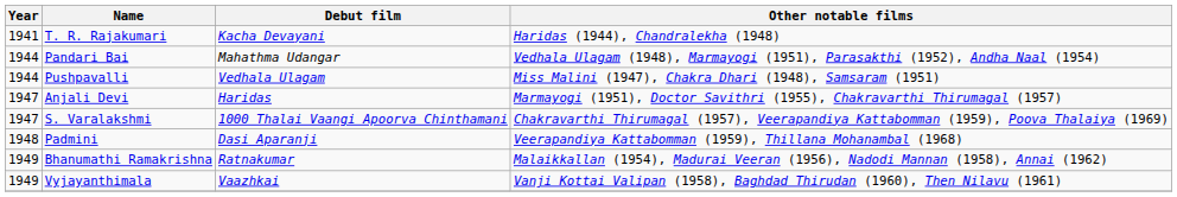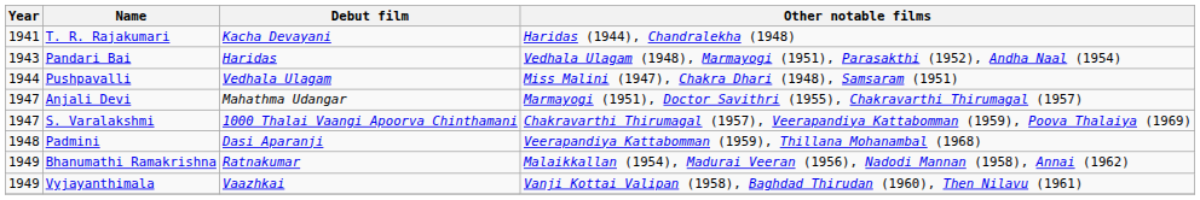 <table class="wikitable sortable">
 <tr>
 <th>Year</th>
 <th>Name</th>
 <th>Debut film</th>
 <th class=unsortable>Other notable films</th>
 </tr>
 <tr>
 <td>1941</td>
 <td><a href='#'>T. R. Rajakumari</a></td>
 <td><em><a href='#'>Kacha Devayani</a></em></td>
 <td><em><a href='#'>Haridas</a></em> (1944), <em><a href='#'>Chandralekha</a></em> (1948)</td>
 </tr>
 <tr>
-<td>1944</td>
+<td>1943</td>
 <td><a href='#'>Pandari Bai</a></td>
-<td><em>Mahathma Udangar</em></td>
+<td><em><a href='#'>Haridas</a></em></td>
 <td><em><a href='#'>Vedhala Ulagam</a></em> (1948), <em><a href='#'>Marmayogi</a></em> (1951), <em><a href='#'>Parasakthi</a></em> (1952), <em><a href='#'>Andha Naal</a></em> (1954)</td>
 </tr>
 <tr>
 <td>1944</td>
 <td><a href='#'>Pushpavalli</a></td>
 <td><em><a href='#'>Vedhala Ulagam</a></em></td>
 <td><em><a href='#'>Miss Malini</a></em> (1947), <em><a href='#'>Chakra Dhari</a></em> (1948), <em><a href='#'>Samsaram</a></em> (1951)</td>
 </tr>
 <tr>
 <td>1947</td>
 <td><a href='#'>Anjali Devi</a></td>
-<td><em><a href='#'>Haridas</a></em></td>
+<td><em>Mahathma Udangar</em></td>
 <td><em><a href='#'>Marmayogi</a></em> (1951), <em><a href='#'>Doctor Savithri</a></em> (1955), <em><a href='#'>Chakravarthi Thirumagal</a></em> (1957)</td>
 </tr>
 <tr>
 <td>1947</td>
 <td><a href='#'>S. Varalakshmi</a></td>
 <td><em><a href='#'>1000 Thalai Vaangi Apoorva Chinthamani</a></em></td>
 <td><em><a href='#'>Chakravarthi Thirumagal</a></em> (1957), <em><a href='#'>Veerapandiya Kattabomman</a></em> (1959), <em><a href='#'>Poova Thalaiya</a></em> (1969)</td>
 </tr>
 <tr>
 <td>1948</td>
 <td><a href='#'>Padmini</a></td>
 <td><em><a href='#'>Dasi Aparanji</a></em></td>
 <td><em><a href='#'>Veerapandiya Kattabomman</a></em> (1959), <em><a href='#'>Thillana Mohanambal</a></em> (1968)</td>
 </tr>
 <tr>
 <td>1949</td>
 <td><a href='#'>Bhanumathi Ramakrishna</a></td>
 <td><em><a href='#'>Ratnakumar</a></em></td>
 <td><em><a href='#'>Malaikkallan</a></em> (1954), <em><a href='#'>Madurai Veeran</a></em> (1956), <em><a href='#'>Nadodi Mannan</a></em> (1958), <em><a href='#'>Annai</a></em> (1962)</td>
 </tr>
 <tr>
 <td>1949</td>
 <td><a href='#'>Vyjayanthimala</a></td>
 <td><em><a href='#'>Vaazhkai</a></em></td>
 <td><em><a href='#'>Vanji Kottai Valipan</a></em> (1958), <em><a href='#'>Baghdad Thirudan</a></em> (1960), <em><a href='#'>Then Nilavu</a></em> (1961)</td>
 </tr>
 <tr>
 </tr>
 </table>
